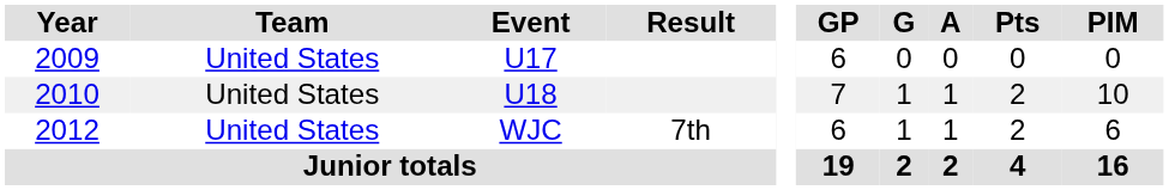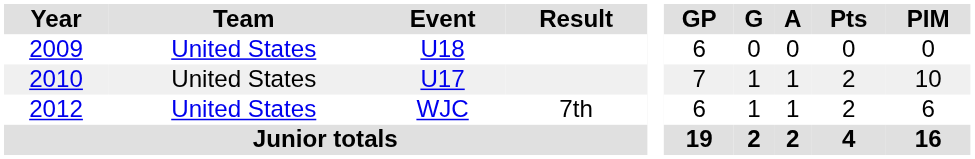 <table border="0" cellpadding="1" cellspacing="0" style="text-align:center; width:40em">
 <tr ALIGN="center" bgcolor="#e0e0e0">
 <th>Year</th>
 <th>Team</th>
 <th>Event</th>
 <th>Result</th>
 <th rowspan="99" bgcolor="#ffffff"> </th>
 <th>GP</th>
 <th>G</th>
 <th>A</th>
 <th>Pts</th>
 <th>PIM</th>
 </tr>
 <tr>
 <td><a href='#'>2009</a></td>
 <td><a href='#'>United States</a></td>
-<td><a href='#'>U17</a></td>
+<td><a href='#'>U18</a></td>
 <td></td>
 <td>6</td>
 <td>0</td>
 <td>0</td>
 <td>0</td>
 <td>0</td>
 </tr>
 <tr bgcolor="#f0f0f0">
 <td><a href='#'>2010</a></td>
 <td>United States</td>
-<td><a href='#'>U18</a></td>
+<td><a href='#'>U17</a></td>
 <td></td>
 <td>7</td>
 <td>1</td>
 <td>1</td>
 <td>2</td>
 <td>10</td>
 </tr>
 <tr>
 <td><a href='#'>2012</a></td>
 <td><a href='#'>United States</a></td>
 <td><a href='#'>WJC</a></td>
 <td>7th</td>
 <td>6</td>
 <td>1</td>
 <td>1</td>
 <td>2</td>
 <td>6</td>
 </tr>
 <tr bgcolor="#e0e0e0">
 <th colspan=4>Junior totals</th>
 <th>19</th>
 <th>2</th>
 <th>2</th>
 <th>4</th>
 <th>16</th>
 </tr>
 </table>
